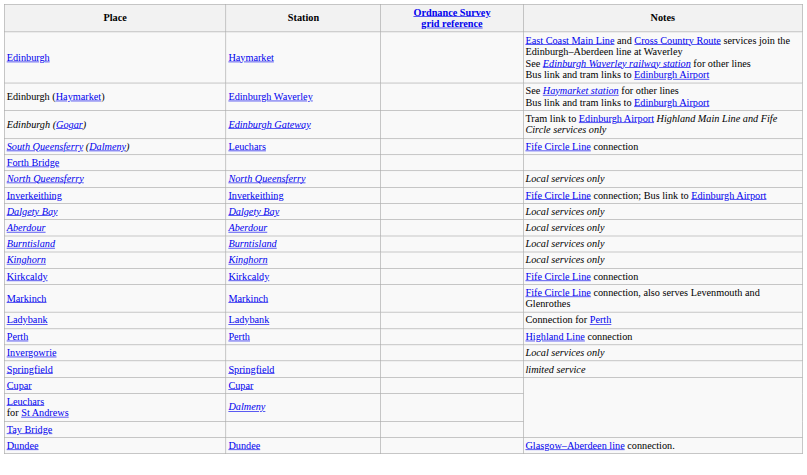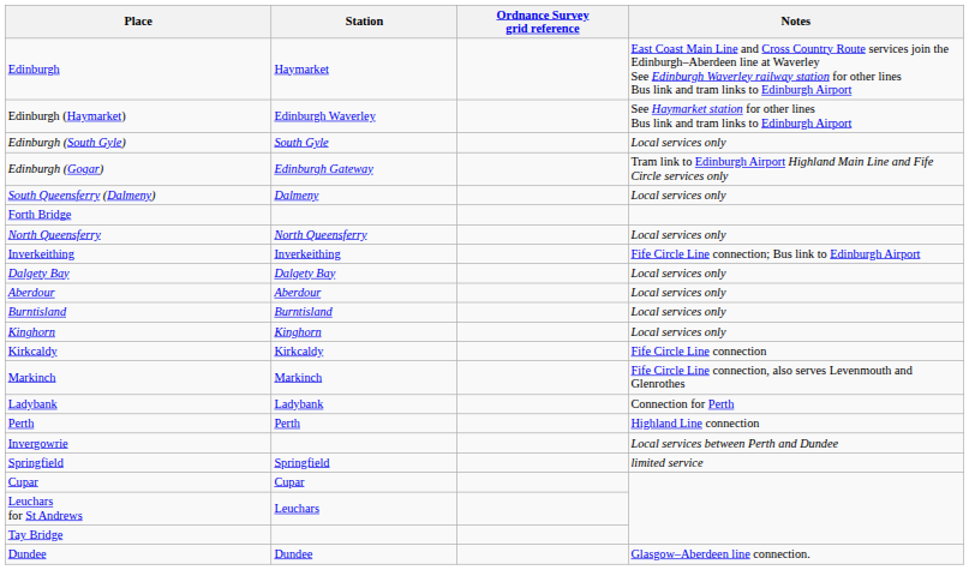 <table class="wikitable">
 <tr width=73% >
 <th>Place</th>
 <th>Station</th>
 <th><a href='#'>Ordnance Survey</a> <br> <a href='#'>grid reference</a></th>
 <th width=35% >Notes</th>
 </tr>
 <tr>
 <td><a href='#'>Edinburgh</a></td>
 <td><a href='#'>Haymarket</a></td>
 <td></td>
 <td><a href='#'>East Coast Main Line</a> and <a href='#'>Cross Country Route</a> services join the Edinburgh–Aberdeen line at Waverley <br> See <em><a href='#'>Edinburgh Waverley railway station</a></em> for other lines <br> Bus link and tram links to <a href='#'>Edinburgh Airport</a></td>
 </tr>
 <tr>
 <td>Edinburgh (<a href='#'>Haymarket</a>)</td>
 <td><a href='#'>Edinburgh Waverley</a></td>
 <td></td>
 <td>See <em><a href='#'>Haymarket station</a></em> for other lines <br> Bus link and tram links to <a href='#'>Edinburgh Airport</a></td>
 </tr>
 <tr>
+<td><em>Edinburgh (<a href='#'>South Gyle</a>)</em></td>
+<td><em><a href='#'>South Gyle</a></em></td>
+<td><em></em></td>
+<td><em>Local services only</em></td>
+</tr>
+<tr>
 <td><em>Edinburgh (<a href='#'>Gogar</a>)</em></td>
 <td><em><a href='#'>Edinburgh Gateway</a></em></td>
 <td><em></em></td>
 <td>Tram link to <a href='#'>Edinburgh Airport</a> <em>Highland Main Line and Fife Circle services only</em></td>
 </tr>
 <tr>
 <td><em><a href='#'>South Queensferry</a> (<a href='#'>Dalmeny</a>)</em></td>
-<td><a href='#'>Leuchars</a></td>
+<td><em><a href='#'>Dalmeny</a></em></td>
 <td><em></em></td>
-<td><a href='#'>Fife Circle Line</a> connection</td>
+<td><em>Local services only</em></td>
 </tr>
 <tr>
 <td><a href='#'>Forth Bridge</a></td>
 <td></td>
 <td></td>
 </tr>
 <tr>
 <td><em><a href='#'>North Queensferry</a></em></td>
 <td><em><a href='#'>North Queensferry</a></em></td>
 <td><em></em></td>
 <td><em>Local services only</em></td>
 </tr>
 <tr>
 <td><a href='#'>Inverkeithing</a></td>
 <td><a href='#'>Inverkeithing</a></td>
 <td></td>
 <td><a href='#'>Fife Circle Line</a> connection; Bus link to <a href='#'>Edinburgh Airport</a></td>
 </tr>
 <tr>
 <td><em><a href='#'>Dalgety Bay</a></em></td>
 <td><em><a href='#'>Dalgety Bay</a></em></td>
 <td><em></em></td>
 <td><em>Local services only</em></td>
 </tr>
 <tr>
 <td><em><a href='#'>Aberdour</a></em></td>
 <td><em><a href='#'>Aberdour</a></em></td>
 <td><em></em></td>
 <td><em>Local services only</em></td>
 </tr>
 <tr>
 <td><em><a href='#'>Burntisland</a></em></td>
 <td><em><a href='#'>Burntisland</a></em></td>
 <td><em></em></td>
 <td><em>Local services only</em></td>
 </tr>
 <tr>
 <td><em><a href='#'>Kinghorn</a></em></td>
 <td><em><a href='#'>Kinghorn</a></em></td>
 <td></td>
 <td><em>Local services only</em></td>
 </tr>
 <tr>
 <td><a href='#'>Kirkcaldy</a></td>
 <td><a href='#'>Kirkcaldy</a></td>
 <td></td>
 <td><a href='#'>Fife Circle Line</a> connection</td>
 </tr>
 <tr>
 <td><a href='#'>Markinch</a></td>
 <td><a href='#'>Markinch</a></td>
 <td></td>
 <td><a href='#'>Fife Circle Line</a> connection, also serves Levenmouth and Glenrothes</td>
 </tr>
 <tr>
 <td><a href='#'>Ladybank</a></td>
 <td><a href='#'>Ladybank</a></td>
 <td></td>
 <td>Connection for <a href='#'>Perth</a></td>
 </tr>
 <tr>
 <td><a href='#'>Perth</a></td>
 <td><a href='#'>Perth</a></td>
 <td></td>
 <td><a href='#'>Highland Line</a> connection</td>
 </tr>
 <tr>
 <td><a href='#'>Invergowrie</a></td>
 <td></td>
 <td></td>
-<td><em>Local services only</em></td>
+<td><em>Local services between Perth and Dundee</em></td>
 </tr>
 <tr>
 <td><a href='#'>Springfield</a></td>
 <td><a href='#'>Springfield</a></td>
 <td></td>
 <td><em>limited service</em></td>
 </tr>
 <tr>
 <td><a href='#'>Cupar</a></td>
 <td><a href='#'>Cupar</a></td>
 <td></td>
 </tr>
 <tr>
 <td><a href='#'>Leuchars</a> <br> for <a href='#'>St Andrews</a></td>
-<td><em><a href='#'>Dalmeny</a></em></td>
+<td><a href='#'>Leuchars</a></td>
 <td></td>
 </tr>
 <tr>
 <td><a href='#'>Tay Bridge</a></td>
 <td></td>
 <td></td>
 </tr>
 <tr>
 <td><a href='#'>Dundee</a></td>
 <td><a href='#'>Dundee</a></td>
 <td></td>
 <td><a href='#'>Glasgow–Aberdeen line</a> connection.</td>
 </tr>
 </table>
